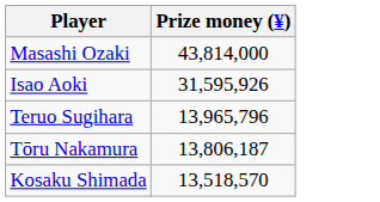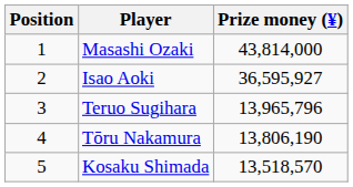 <table class="wikitable">
 <tr>
+<th>Position</th>
 <th>Player</th>
 <th>Prize money (<a href='#'>¥</a>)</th>
 </tr>
 <tr>
+<td align=center>1</td>
 <td> <a href='#'>Masashi Ozaki</a></td>
 <td align=center>43,814,000</td>
 </tr>
 <tr>
+<td align=center>2</td>
 <td> <a href='#'>Isao Aoki</a></td>
-<td align=center>31,595,926</td>
+<td align=center>36,595,927</td>
 </tr>
 <tr>
+<td align=center>3</td>
 <td> <a href='#'>Teruo Sugihara</a></td>
 <td align=center>13,965,796</td>
 </tr>
 <tr>
+<td align=center>4</td>
 <td> <a href='#'>Tōru Nakamura</a></td>
-<td align=center>13,806,187</td>
+<td align=center>13,806,190</td>
 </tr>
 <tr>
+<td align=center>5</td>
 <td> <a href='#'>Kosaku Shimada</a></td>
 <td align=center>13,518,570</td>
 </tr>
 </table>
